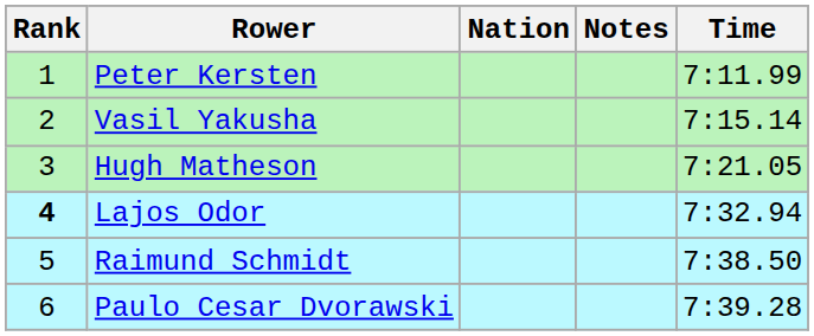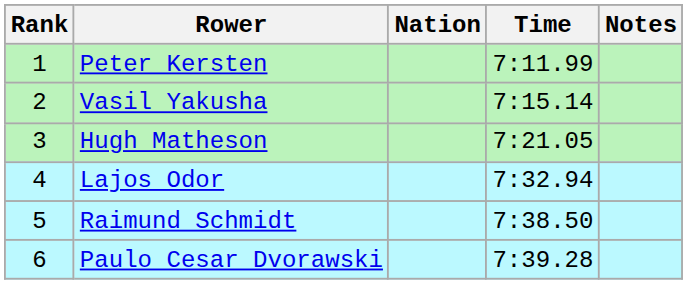 <table class="wikitable sortable" style="text-align:center">
 <tr>
 <th>Rank</th>
 <th>Rower</th>
 <th>Nation</th>
+<th>Time</th>
 <th>Notes</th>
-<th>Time</th>
 </tr>
 <tr bgcolor=bbf3bb>
 <td>1</td>
 <td align=left><a href='#'>Peter Kersten</a></td>
 <td align=left></td>
+<td>7:11.99</td>
 <td></td>
-<td>7:11.99</td>
 </tr>
 <tr bgcolor=bbf3bb>
 <td>2</td>
 <td align=left><a href='#'>Vasil Yakusha</a></td>
 <td align=left></td>
+<td>7:15.14</td>
 <td></td>
-<td>7:15.14</td>
 </tr>
 <tr bgcolor=bbf3bb>
 <td>3</td>
 <td align=left><a href='#'>Hugh Matheson</a></td>
 <td align=left></td>
+<td>7:21.05</td>
 <td></td>
-<td>7:21.05</td>
 </tr>
 <tr bgcolor=bbf9ff>
-<td><strong>4</strong></td>
+<td>4</td>
 <td align=left><a href='#'>Lajos Odor</a></td>
 <td align=left></td>
+<td>7:32.94</td>
 <td></td>
-<td>7:32.94</td>
 </tr>
 <tr bgcolor=bbf9ff>
 <td>5</td>
 <td align=left><a href='#'>Raimund Schmidt</a></td>
 <td align=left></td>
+<td>7:38.50</td>
 <td></td>
-<td>7:38.50</td>
 </tr>
 <tr bgcolor=bbf9ff>
 <td>6</td>
 <td align=left><a href='#'>Paulo Cesar Dvorawski</a></td>
 <td align=left></td>
+<td>7:39.28</td>
 <td></td>
-<td>7:39.28</td>
 </tr>
 </table>
